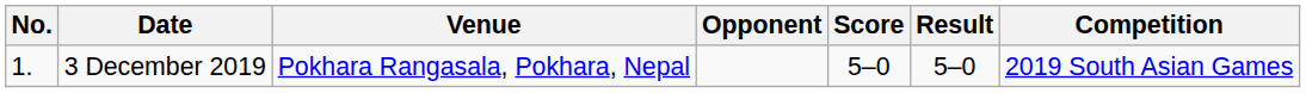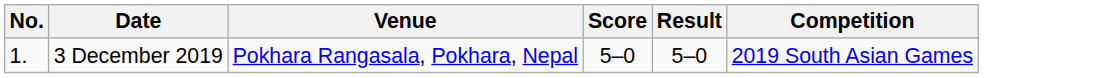 <table class="wikitable">
 <tr>
 <th>No.</th>
 <th>Date</th>
 <th>Venue</th>
-<th>Opponent</th>
 <th>Score</th>
 <th>Result</th>
 <th>Competition</th>
 </tr>
 <tr>
 <td>1.</td>
 <td>3 December 2019</td>
 <td><a href='#'>Pokhara Rangasala</a>, <a href='#'>Pokhara</a>, <a href='#'>Nepal</a></td>
-<td></td>
 <td align=center>5–0</td>
 <td align=center>5–0</td>
 <td><a href='#'>2019 South Asian Games</a></td>
 </tr>
 </table>
